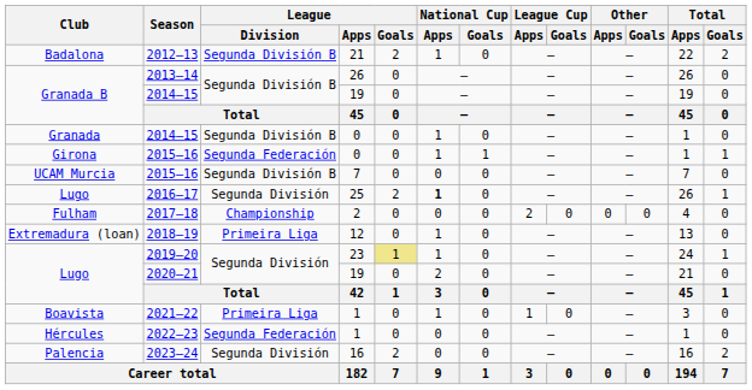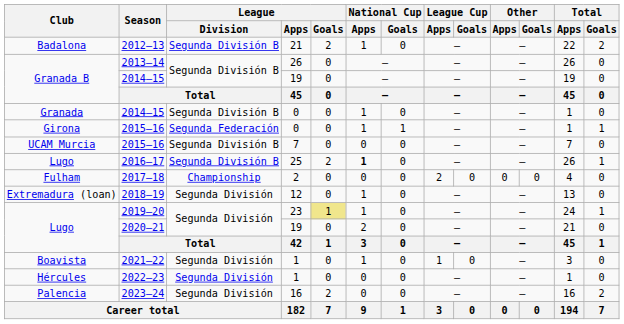 <table class="wikitable" style="text-align:center">
 <tr>
 <th rowspan="2">Club</th>
 <th rowspan="2">Season</th>
 <th colspan="3">League</th>
 <th colspan="2">National Cup</th>
 <th colspan="2">League Cup</th>
 <th colspan="2">Other</th>
 <th colspan="2">Total</th>
 </tr>
 <tr>
 <th>Division</th>
 <th>Apps</th>
 <th>Goals</th>
 <th>Apps</th>
 <th>Goals</th>
 <th>Apps</th>
 <th>Goals</th>
 <th>Apps</th>
 <th>Goals</th>
 <th>Apps</th>
 <th>Goals</th>
 </tr>
 <tr>
 <td><a href='#'>Badalona</a></td>
 <td><a href='#'>2012–13</a></td>
 <td><a href='#'>Segunda División B</a></td>
 <td>21</td>
 <td>2</td>
 <td>1</td>
 <td>0</td>
 <td colspan="2">—</td>
 <td colspan="2">—</td>
 <td>22</td>
 <td>2</td>
 </tr>
 <tr>
 <td rowspan="3"><a href='#'>Granada B</a></td>
 <td><a href='#'>2013–14</a></td>
 <td rowspan="2">Segunda División B</td>
 <td>26</td>
 <td>0</td>
 <td colspan="2">—</td>
 <td colspan="2">—</td>
 <td colspan="2">—</td>
 <td>26</td>
 <td>0</td>
 </tr>
 <tr>
 <td><a href='#'>2014–15</a></td>
 <td>19</td>
 <td>0</td>
 <td colspan="2">—</td>
 <td colspan="2">—</td>
 <td colspan="2">—</td>
 <td>19</td>
 <td>0</td>
 </tr>
 <tr>
 <th colspan="2">Total</th>
 <th>45</th>
 <th>0</th>
 <th colspan="2">—</th>
 <th colspan="2">—</th>
 <th colspan="2">—</th>
 <th>45</th>
 <th>0</th>
 </tr>
 <tr>
 <td><a href='#'>Granada</a></td>
 <td><a href='#'>2014–15</a></td>
 <td>Segunda División B</td>
 <td>0</td>
 <td>0</td>
 <td>1</td>
 <td>0</td>
 <td colspan="2">—</td>
 <td colspan="2">—</td>
 <td>1</td>
 <td>0</td>
 </tr>
 <tr>
 <td><a href='#'>Girona</a></td>
 <td><a href='#'>2015–16</a></td>
 <td><a href='#'>Segunda Federación</a></td>
 <td>0</td>
 <td>0</td>
 <td>1</td>
 <td>1</td>
 <td colspan="2">—</td>
 <td colspan="2">—</td>
 <td>1</td>
 <td>1</td>
 </tr>
 <tr>
 <td><a href='#'>UCAM Murcia</a></td>
 <td><a href='#'>2015–16</a></td>
 <td>Segunda División B</td>
 <td>7</td>
 <td>0</td>
 <td>0</td>
 <td>0</td>
 <td colspan="2">—</td>
 <td colspan="2">—</td>
 <td>7</td>
 <td>0</td>
 </tr>
 <tr>
 <td><a href='#'>Lugo</a></td>
 <td><a href='#'>2016–17</a></td>
-<td>Segunda División</td>
+<td><a href='#'>Segunda División B</a></td>
 <td>25</td>
 <td>2</td>
 <td><strong>1</strong></td>
 <td>0</td>
 <td colspan="2">—</td>
 <td colspan="2">—</td>
 <td>26</td>
 <td>1</td>
 </tr>
 <tr>
 <td><a href='#'>Fulham</a></td>
 <td><a href='#'>2017–18</a></td>
 <td><a href='#'>Championship</a></td>
 <td>2</td>
 <td>0</td>
 <td>0</td>
 <td>0</td>
 <td>2</td>
 <td>0</td>
 <td>0</td>
 <td>0</td>
 <td>4</td>
 <td>0</td>
 </tr>
 <tr>
 <td><a href='#'>Extremadura</a> (loan)</td>
 <td><a href='#'>2018–19</a></td>
-<td><a href='#'>Primeira Liga</a></td>
+<td>Segunda División</td>
 <td>12</td>
 <td>0</td>
 <td>1</td>
 <td>0</td>
 <td colspan="2">—</td>
 <td colspan="2">—</td>
 <td>13</td>
 <td>0</td>
 </tr>
 <tr>
 <td rowspan="3"><a href='#'>Lugo</a></td>
 <td><a href='#'>2019–20</a></td>
 <td rowspan="2">Segunda División</td>
 <td>23</td>
 <td style="background: khaki;">1</td>
 <td>1</td>
 <td>0</td>
 <td colspan="2">—</td>
 <td colspan="2">—</td>
 <td>24</td>
 <td>1</td>
 </tr>
 <tr>
 <td><a href='#'>2020–21</a></td>
 <td>19</td>
 <td>0</td>
 <td>2</td>
 <td>0</td>
 <td colspan="2">—</td>
 <td colspan="2">—</td>
 <td>21</td>
 <td>0</td>
 </tr>
 <tr>
 <th colspan="2">Total</th>
 <th>42</th>
 <th>1</th>
 <th>3</th>
 <th>0</th>
 <th colspan="2">—</th>
 <th colspan="2">—</th>
 <th>45</th>
 <th>1</th>
 </tr>
 <tr>
 <td><a href='#'>Boavista</a></td>
 <td><a href='#'>2021–22</a></td>
-<td><a href='#'>Primeira Liga</a></td>
+<td>Segunda División</td>
 <td>1</td>
 <td>0</td>
 <td>1</td>
 <td>0</td>
 <td>1</td>
 <td>0</td>
 <td colspan="2">—</td>
 <td>3</td>
 <td>0</td>
 </tr>
 <tr>
 <td><a href='#'>Hércules</a></td>
 <td><a href='#'>2022–23</a></td>
-<td><a href='#'>Segunda Federación</a></td>
+<td><a href='#'>Segunda División</a></td>
 <td>1</td>
 <td>0</td>
 <td>0</td>
 <td>0</td>
 <td colspan="2">—</td>
 <td colspan="2">—</td>
 <td>1</td>
 <td>0</td>
 </tr>
 <tr>
 <td><a href='#'>Palencia</a></td>
 <td><a href='#'>2023–24</a></td>
 <td>Segunda División</td>
 <td>16</td>
 <td>2</td>
 <td>0</td>
 <td>0</td>
 <td colspan="2">—</td>
 <td colspan="2">—</td>
 <td>16</td>
 <td>2</td>
 </tr>
 <tr>
 <th colspan="3">Career total</th>
 <th>182</th>
 <th>7</th>
 <th>9</th>
 <th>1</th>
 <th>3</th>
 <th>0</th>
 <th>0</th>
 <th>0</th>
 <th>194</th>
 <th>7</th>
 </tr>
 </table>
